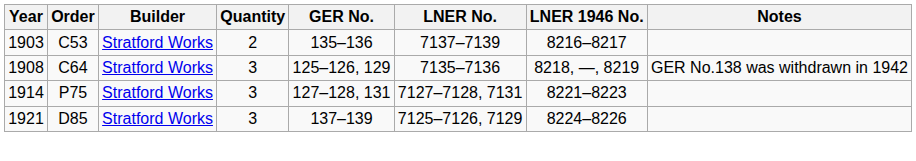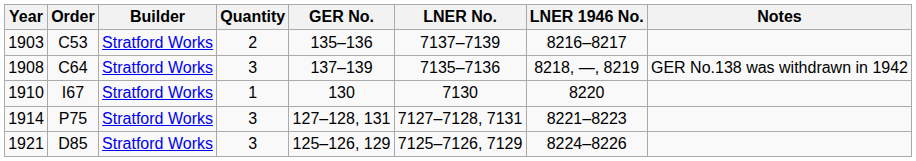 <table class=wikitable style=text-align:center>
 <tr>
 <th>Year</th>
 <th>Order</th>
 <th>Builder</th>
 <th>Quantity</th>
 <th>GER No.</th>
 <th>LNER No.</th>
 <th>LNER 1946 No.</th>
 <th>Notes</th>
 </tr>
 <tr>
 <td>1903</td>
 <td>C53</td>
 <td><a href='#'>Stratford Works</a></td>
 <td>2</td>
 <td>135–136</td>
 <td>7137–7139</td>
 <td>8216–8217</td>
 <td></td>
 </tr>
 <tr>
 <td>1908</td>
 <td>C64</td>
 <td><a href='#'>Stratford Works</a></td>
 <td>3</td>
-<td>125–126, 129</td>
+<td>137–139</td>
 <td>7135–7136</td>
 <td>8218, —, 8219</td>
 <td>GER No.138 was withdrawn in 1942</td>
+</tr>
+<tr>
+<td>1910</td>
+<td>I67</td>
+<td><a href='#'>Stratford Works</a></td>
+<td>1</td>
+<td>130</td>
+<td>7130</td>
+<td>8220</td>
+<td></td>
 </tr>
 <tr>
 <td>1914</td>
 <td>P75</td>
 <td><a href='#'>Stratford Works</a></td>
 <td>3</td>
 <td>127–128, 131</td>
 <td>7127–7128, 7131</td>
 <td>8221–8223</td>
 <td></td>
 </tr>
 <tr>
 <td>1921</td>
 <td>D85</td>
 <td><a href='#'>Stratford Works</a></td>
 <td>3</td>
-<td>137–139</td>
+<td>125–126, 129</td>
 <td>7125–7126, 7129</td>
 <td>8224–8226</td>
 <td></td>
 </tr>
 <tr>
 </tr>
 </table>
